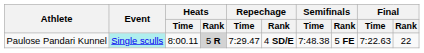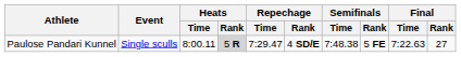 <table class="wikitable" style="font-size:90%;">
 <tr>
 <th rowspan="2">Athlete</th>
 <th rowspan="2">Event</th>
 <th colspan="2">Heats</th>
 <th colspan="2">Repechage</th>
 <th colspan="2">Semifinals</th>
 <th colspan="2">Final</th>
 </tr>
 <tr style="font-size:95%">
 <th>Time</th>
 <th>Rank</th>
 <th>Time</th>
 <th>Rank</th>
 <th>Time</th>
 <th>Rank</th>
 <th>Time</th>
 <th>Rank</th>
 </tr>
 <tr align=center>
 <td align=left>Paulose Pandari Kunnel</td>
-<td align=left style="background: paleturquoise;"><a href='#'>Single sculls</a></td>
+<td align=left><a href='#'>Single sculls</a></td>
 <td>8:00.11</td>
 <td style="background: lightgrey;">5 <strong>R</strong></td>
 <td>7:29.47</td>
 <td>4 <strong>SD/E</strong></td>
 <td>7:48.38</td>
 <td>5 <strong>FE</strong></td>
 <td>7:22.63</td>
-<td>22</td>
+<td>27</td>
 </tr>
 </table>
